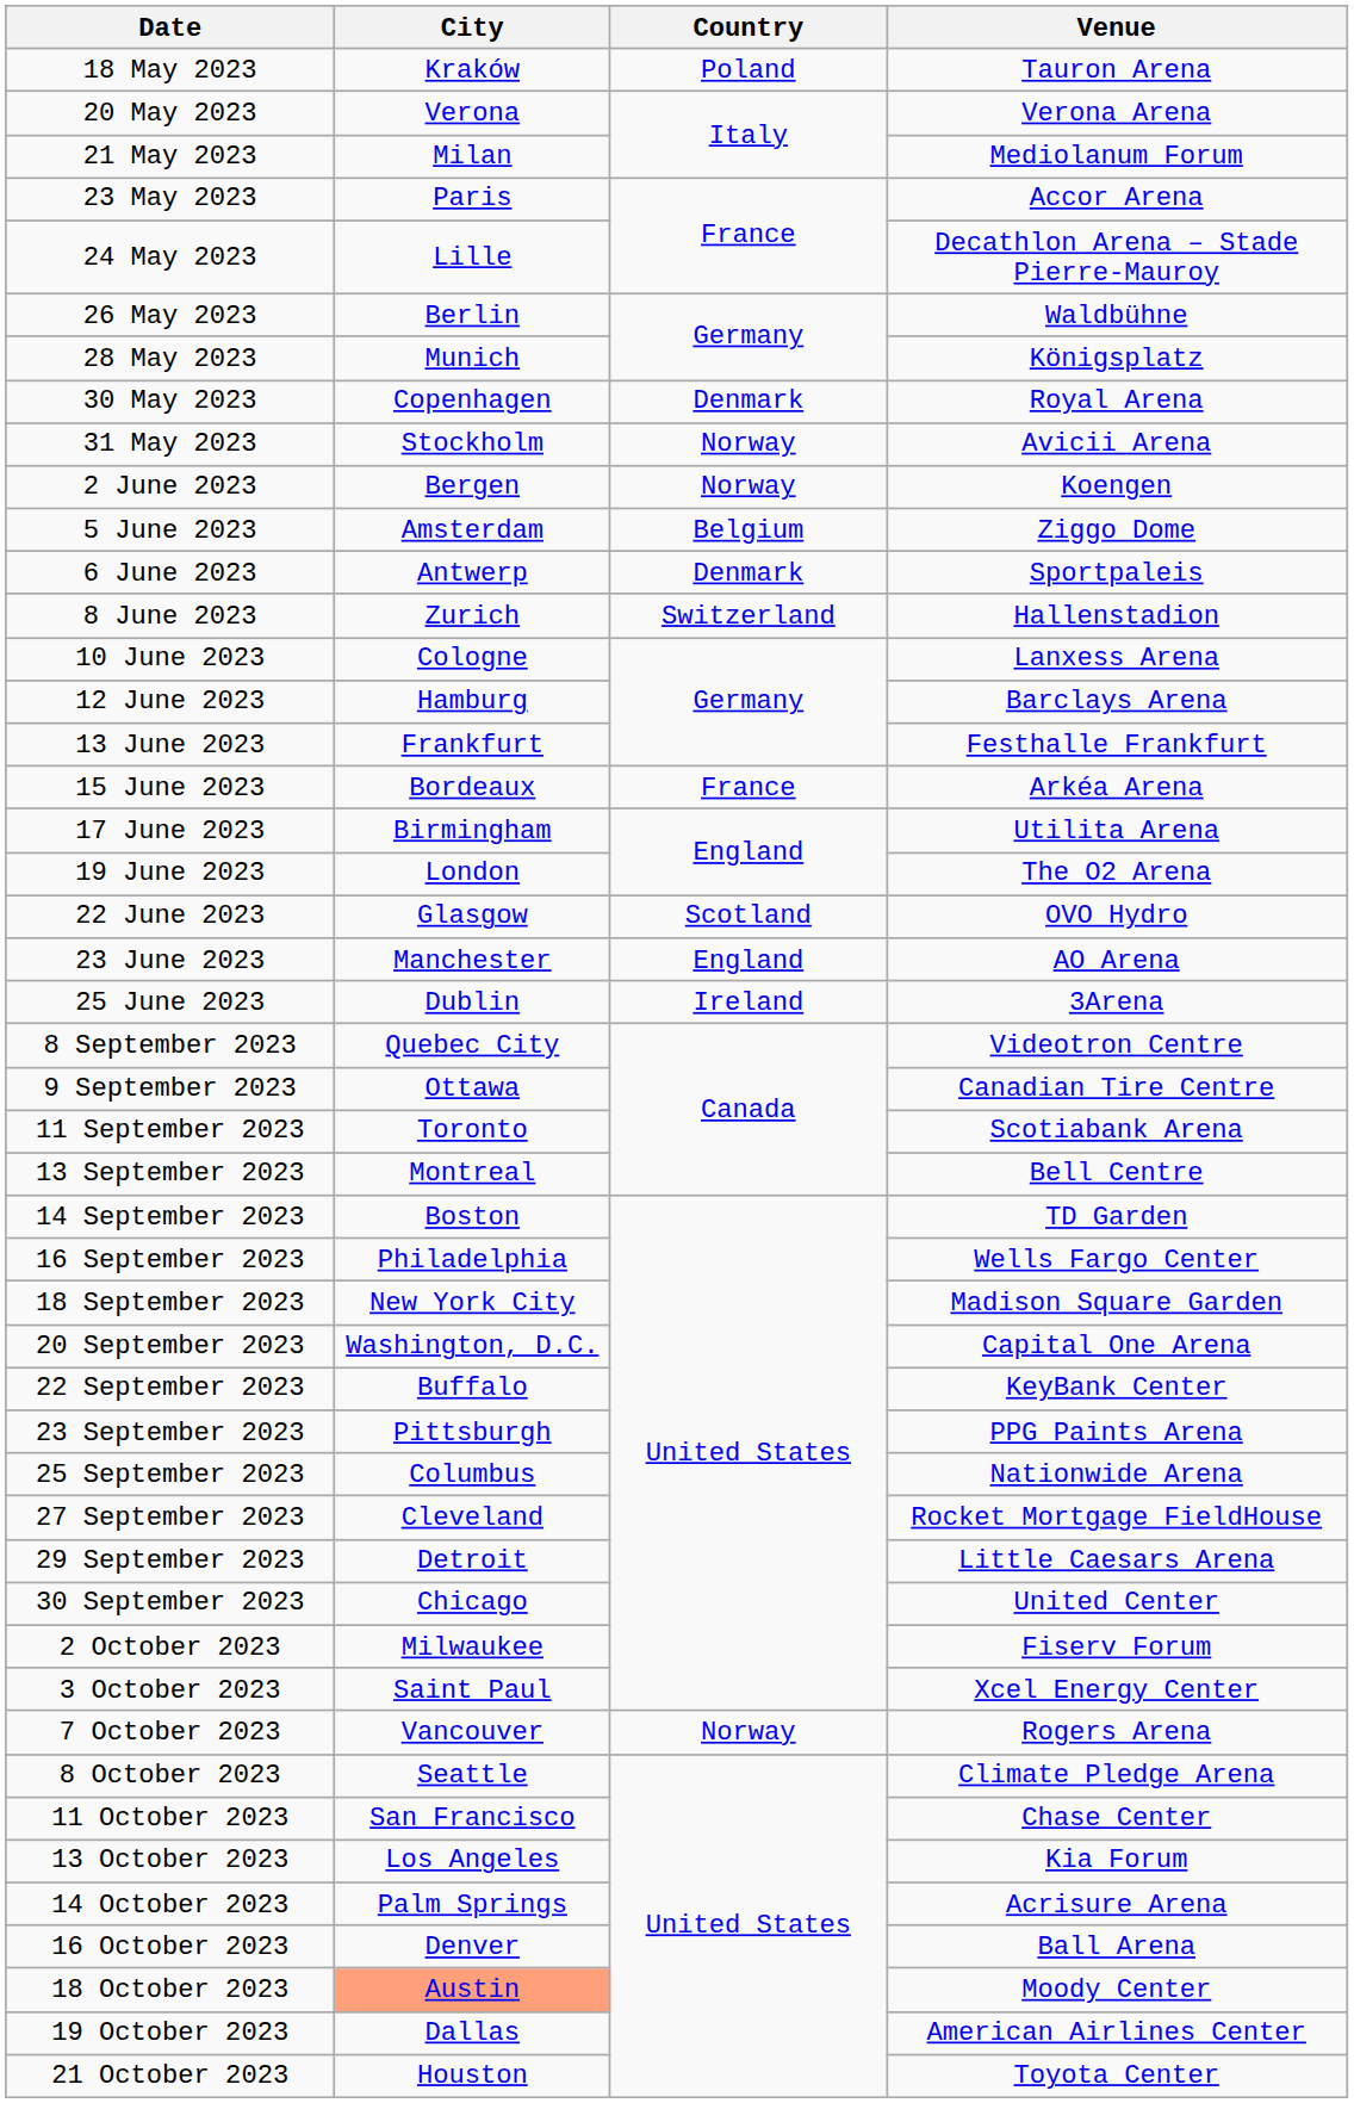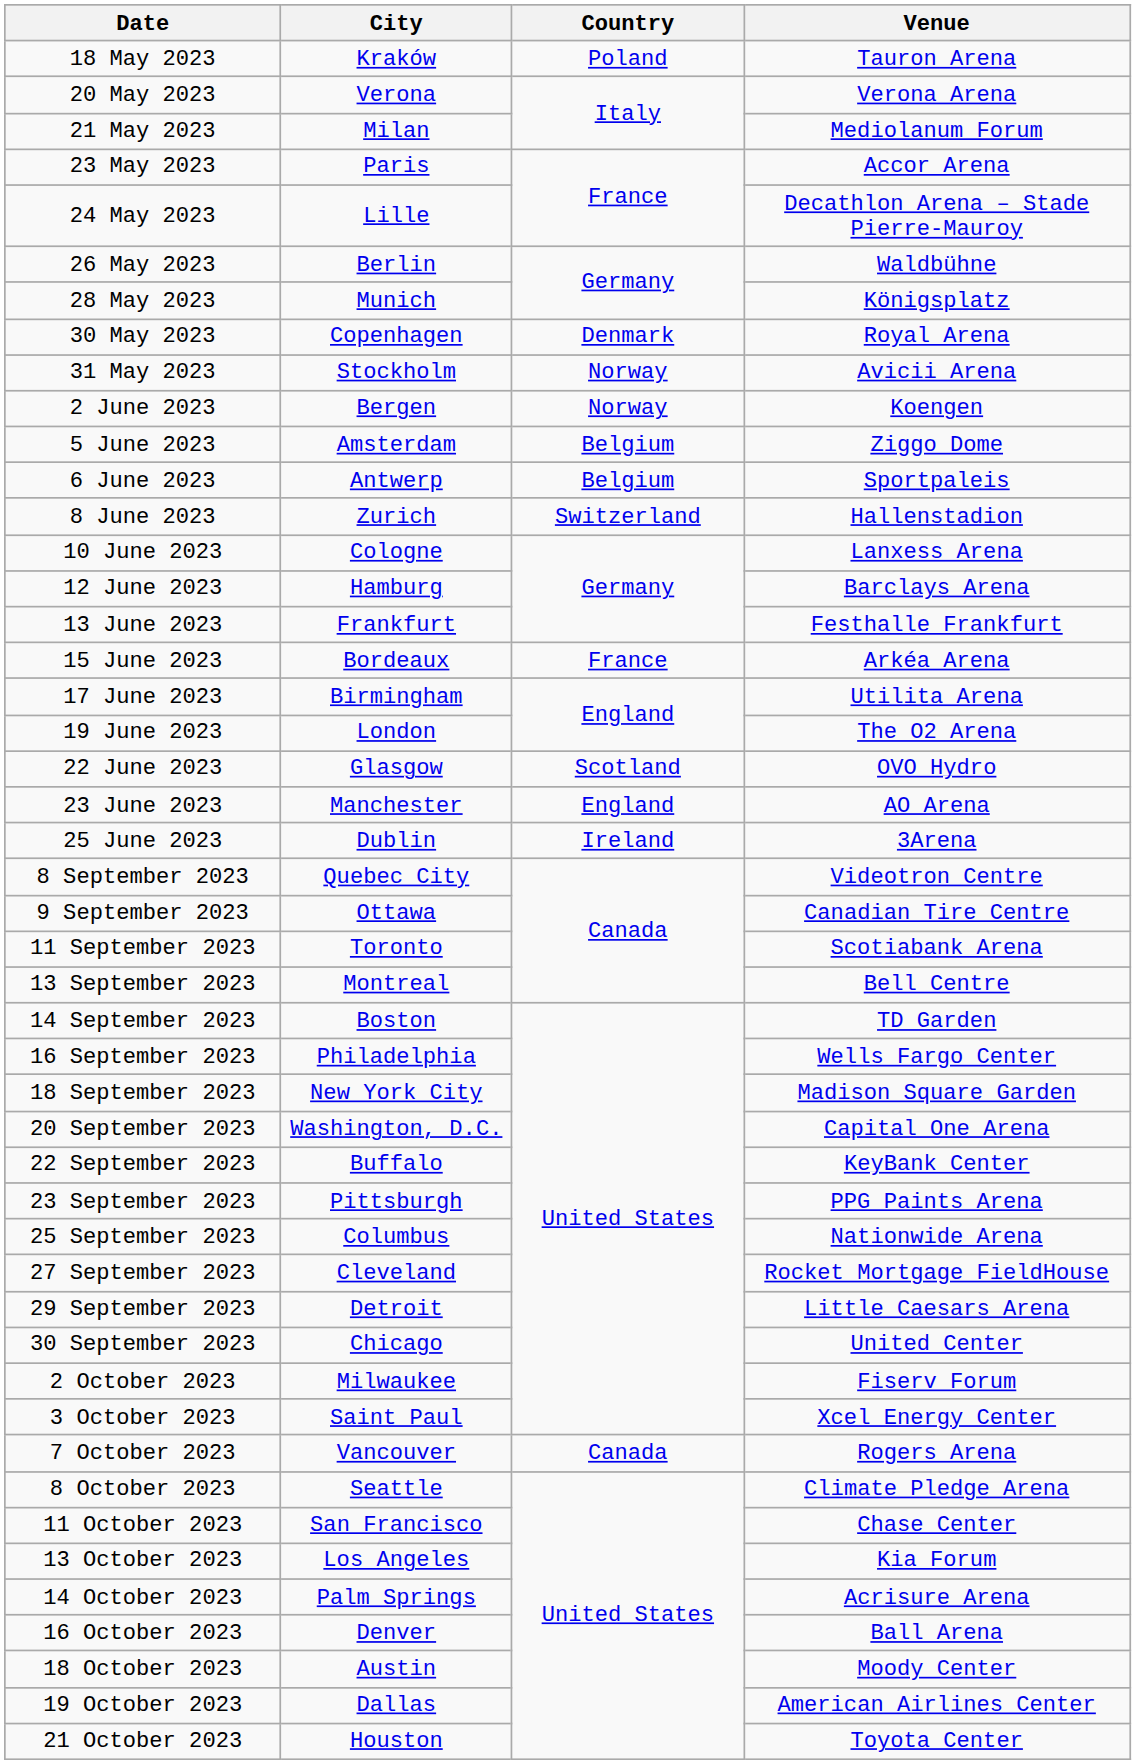 <table class="wikitable plainrowheaders" style="text-align:center;">
 <tr>
 <th scope="col" style="width:12em;">Date</th>
 <th scope="col" style="width:10em;">City</th>
 <th scope="col" style="width:10em;">Country</th>
 <th scope="col" style="width:17em;">Venue</th>
 </tr>
 <tr>
 <td>18 May 2023</td>
 <td><a href='#'>Kraków</a></td>
 <td><a href='#'>Poland</a></td>
 <td><a href='#'>Tauron Arena</a></td>
 </tr>
 <tr>
 <td>20 May 2023</td>
 <td><a href='#'>Verona</a></td>
 <td rowspan="2"><a href='#'>Italy</a></td>
 <td><a href='#'>Verona Arena</a></td>
 </tr>
 <tr>
 <td>21 May 2023</td>
 <td><a href='#'>Milan</a></td>
 <td><a href='#'>Mediolanum Forum</a></td>
 </tr>
 <tr>
 <td>23 May 2023</td>
 <td><a href='#'>Paris</a></td>
 <td rowspan="2"><a href='#'>France</a></td>
 <td><a href='#'>Accor Arena</a></td>
 </tr>
 <tr>
 <td>24 May 2023</td>
 <td><a href='#'>Lille</a></td>
 <td><a href='#'>Decathlon Arena – Stade Pierre-Mauroy</a></td>
 </tr>
 <tr>
 <td>26 May 2023</td>
 <td><a href='#'>Berlin</a></td>
 <td rowspan="2"><a href='#'>Germany</a></td>
 <td><a href='#'>Waldbühne</a></td>
 </tr>
 <tr>
 <td>28 May 2023</td>
 <td><a href='#'>Munich</a></td>
 <td><a href='#'>Königsplatz</a></td>
 </tr>
 <tr>
 <td>30 May 2023</td>
 <td><a href='#'>Copenhagen</a></td>
 <td><a href='#'>Denmark</a></td>
 <td><a href='#'>Royal Arena</a></td>
 </tr>
 <tr>
 <td>31 May 2023</td>
 <td><a href='#'>Stockholm</a></td>
 <td><a href='#'>Norway</a></td>
 <td><a href='#'>Avicii Arena</a></td>
 </tr>
 <tr>
 <td>2 June 2023</td>
 <td><a href='#'>Bergen</a></td>
 <td><a href='#'>Norway</a></td>
 <td><a href='#'>Koengen</a></td>
 </tr>
 <tr>
 <td>5 June 2023</td>
 <td><a href='#'>Amsterdam</a></td>
 <td><a href='#'>Belgium</a></td>
 <td><a href='#'>Ziggo Dome</a></td>
 </tr>
 <tr>
 <td>6 June 2023</td>
 <td><a href='#'>Antwerp</a></td>
-<td><a href='#'>Denmark</a></td>
+<td><a href='#'>Belgium</a></td>
 <td><a href='#'>Sportpaleis</a></td>
 </tr>
 <tr>
 <td>8 June 2023</td>
 <td><a href='#'>Zurich</a></td>
 <td><a href='#'>Switzerland</a></td>
 <td><a href='#'>Hallenstadion</a></td>
 </tr>
 <tr>
 <td>10 June 2023</td>
 <td><a href='#'>Cologne</a></td>
 <td rowspan="3"><a href='#'>Germany</a></td>
 <td><a href='#'>Lanxess Arena</a></td>
 </tr>
 <tr>
 <td>12 June 2023</td>
 <td><a href='#'>Hamburg</a></td>
 <td><a href='#'>Barclays Arena</a></td>
 </tr>
 <tr>
 <td>13 June 2023</td>
 <td><a href='#'>Frankfurt</a></td>
 <td><a href='#'>Festhalle Frankfurt</a></td>
 </tr>
 <tr>
 <td>15 June 2023</td>
 <td><a href='#'>Bordeaux</a></td>
 <td><a href='#'>France</a></td>
 <td><a href='#'>Arkéa Arena</a></td>
 </tr>
 <tr>
 <td>17 June 2023</td>
 <td><a href='#'>Birmingham</a></td>
 <td rowspan="2"><a href='#'>England</a></td>
 <td><a href='#'>Utilita Arena</a></td>
 </tr>
 <tr>
 <td>19 June 2023</td>
 <td><a href='#'>London</a></td>
 <td><a href='#'>The O2 Arena</a></td>
 </tr>
 <tr>
 <td>22 June 2023</td>
 <td><a href='#'>Glasgow</a></td>
 <td><a href='#'>Scotland</a></td>
 <td><a href='#'>OVO Hydro</a></td>
 </tr>
 <tr>
 <td>23 June 2023</td>
 <td><a href='#'>Manchester</a></td>
 <td><a href='#'>England</a></td>
 <td><a href='#'>AO Arena</a></td>
 </tr>
 <tr>
 <td>25 June 2023</td>
 <td><a href='#'>Dublin</a></td>
 <td><a href='#'>Ireland</a></td>
 <td><a href='#'>3Arena</a></td>
 </tr>
 <tr>
 <td>8 September 2023</td>
 <td><a href='#'>Quebec City</a></td>
 <td rowspan="4"><a href='#'>Canada</a></td>
 <td><a href='#'>Videotron Centre</a></td>
 </tr>
 <tr>
 <td>9 September 2023</td>
 <td><a href='#'>Ottawa</a></td>
 <td><a href='#'>Canadian Tire Centre</a></td>
 </tr>
 <tr>
 <td>11 September 2023</td>
 <td><a href='#'>Toronto</a></td>
 <td><a href='#'>Scotiabank Arena</a></td>
 </tr>
 <tr>
 <td>13 September 2023</td>
 <td><a href='#'>Montreal</a></td>
 <td><a href='#'>Bell Centre</a></td>
 </tr>
 <tr>
 <td>14 September 2023</td>
 <td><a href='#'>Boston</a></td>
 <td rowspan="12"><a href='#'>United States</a></td>
 <td><a href='#'>TD Garden</a></td>
 </tr>
 <tr>
 <td>16 September 2023</td>
 <td><a href='#'>Philadelphia</a></td>
 <td><a href='#'>Wells Fargo Center</a></td>
 </tr>
 <tr>
 <td>18 September 2023</td>
 <td><a href='#'>New York City</a></td>
 <td><a href='#'>Madison Square Garden</a></td>
 </tr>
 <tr>
 <td>20 September 2023</td>
 <td><a href='#'>Washington, D.C.</a></td>
 <td><a href='#'>Capital One Arena</a></td>
 </tr>
 <tr>
 <td>22 September 2023</td>
 <td><a href='#'>Buffalo</a></td>
 <td><a href='#'>KeyBank Center</a></td>
 </tr>
 <tr>
 <td>23 September 2023</td>
 <td><a href='#'>Pittsburgh</a></td>
 <td><a href='#'>PPG Paints Arena</a></td>
 </tr>
 <tr>
 <td>25 September 2023</td>
 <td><a href='#'>Columbus</a></td>
 <td><a href='#'>Nationwide Arena</a></td>
 </tr>
 <tr>
 <td>27 September 2023</td>
 <td><a href='#'>Cleveland</a></td>
 <td><a href='#'>Rocket Mortgage FieldHouse</a></td>
 </tr>
 <tr>
 <td>29 September 2023</td>
 <td><a href='#'>Detroit</a></td>
 <td><a href='#'>Little Caesars Arena</a></td>
 </tr>
 <tr>
 <td>30 September 2023</td>
 <td><a href='#'>Chicago</a></td>
 <td><a href='#'>United Center</a></td>
 </tr>
 <tr>
 <td>2 October 2023</td>
 <td><a href='#'>Milwaukee</a></td>
 <td><a href='#'>Fiserv Forum</a></td>
 </tr>
 <tr>
 <td>3 October 2023</td>
 <td><a href='#'>Saint Paul</a></td>
 <td><a href='#'>Xcel Energy Center</a></td>
 </tr>
 <tr>
 <td>7 October 2023</td>
 <td><a href='#'>Vancouver</a></td>
-<td><a href='#'>Norway</a></td>
+<td><a href='#'>Canada</a></td>
 <td><a href='#'>Rogers Arena</a></td>
 </tr>
 <tr>
 <td>8 October 2023</td>
 <td><a href='#'>Seattle</a></td>
 <td rowspan="8"><a href='#'>United States</a></td>
 <td><a href='#'>Climate Pledge Arena</a></td>
 </tr>
 <tr>
 <td>11 October 2023</td>
 <td><a href='#'>San Francisco</a></td>
 <td><a href='#'>Chase Center</a></td>
 </tr>
 <tr>
 <td>13 October 2023</td>
 <td><a href='#'>Los Angeles</a></td>
 <td><a href='#'>Kia Forum</a></td>
 </tr>
 <tr>
 <td>14 October 2023</td>
 <td><a href='#'>Palm Springs</a></td>
 <td><a href='#'>Acrisure Arena</a></td>
 </tr>
 <tr>
 <td>16 October 2023</td>
 <td><a href='#'>Denver</a></td>
 <td><a href='#'>Ball Arena</a></td>
 </tr>
 <tr>
 <td>18 October 2023</td>
-<td style="background: lightsalmon;"><a href='#'>Austin</a></td>
+<td><a href='#'>Austin</a></td>
 <td><a href='#'>Moody Center</a></td>
 </tr>
 <tr>
 <td>19 October 2023</td>
 <td><a href='#'>Dallas</a></td>
 <td><a href='#'>American Airlines Center</a></td>
 </tr>
 <tr>
 <td>21 October 2023</td>
 <td><a href='#'>Houston</a></td>
 <td><a href='#'>Toyota Center</a></td>
 </tr>
 </table>
